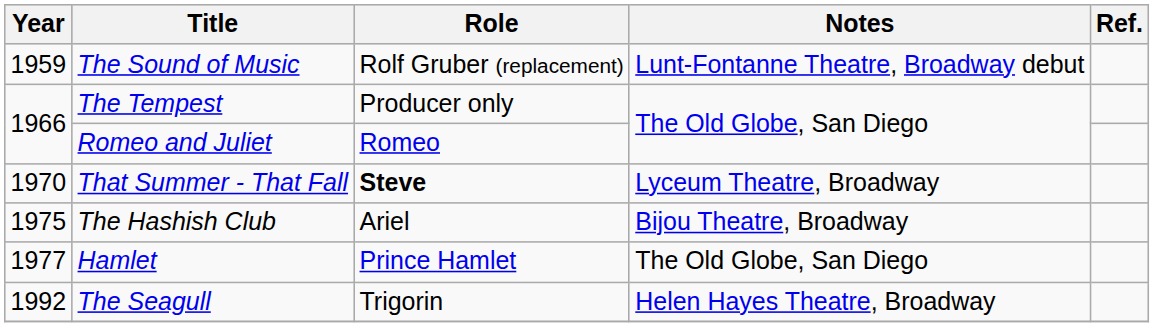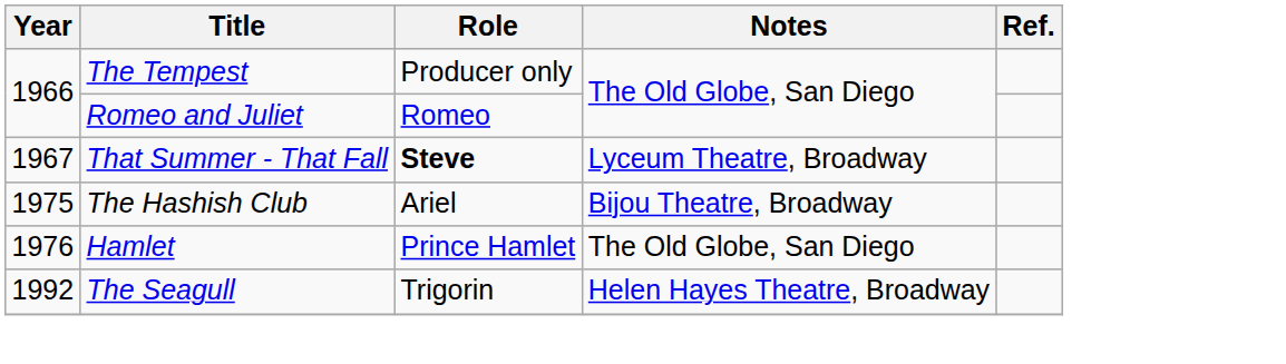 <table class="wikitable sortable unsortable">
 <tr>
 <th>Year</th>
 <th>Title</th>
 <th>Role</th>
 <th class="unsortable">Notes</th>
 <th>Ref.</th>
-</tr>
-<tr>
-<td>1959</td>
-<td><em><a href='#'>The Sound of Music</a></em></td>
-<td>Rolf Gruber <small> (replacement) </small></td>
-<td><a href='#'>Lunt-Fontanne Theatre</a>, <a href='#'>Broadway</a> debut</td>
-<td></td>
 </tr>
 <tr>
 <td rowspan="2">1966</td>
 <td><em><a href='#'>The Tempest</a></em></td>
 <td>Producer only</td>
 <td rowspan="2"><a href='#'>The Old Globe</a>, San Diego</td>
 <td></td>
 </tr>
 <tr>
 <td><em><a href='#'>Romeo and Juliet</a></em></td>
 <td><a href='#'>Romeo</a></td>
 <td></td>
 </tr>
 <tr>
-<td>1970</td>
+<td>1967</td>
 <td><em><a href='#'>That Summer - That Fall</a></em></td>
 <td><strong>Steve</strong></td>
 <td><a href='#'>Lyceum Theatre</a>, Broadway</td>
 <td></td>
 </tr>
 <tr>
 <td>1975</td>
 <td><em>The Hashish Club</em></td>
 <td>Ariel</td>
 <td><a href='#'>Bijou Theatre</a>, Broadway</td>
 <td></td>
 </tr>
 <tr>
-<td>1977</td>
+<td>1976</td>
 <td><em><a href='#'>Hamlet</a></em></td>
 <td><a href='#'>Prince Hamlet</a></td>
 <td>The Old Globe, San Diego</td>
 <td></td>
 </tr>
 <tr>
 <td>1992</td>
 <td><em><a href='#'>The Seagull</a></em></td>
 <td>Trigorin</td>
 <td><a href='#'>Helen Hayes Theatre</a>, Broadway</td>
 <td></td>
 </tr>
 <tr>
 </tr>
 </table>
